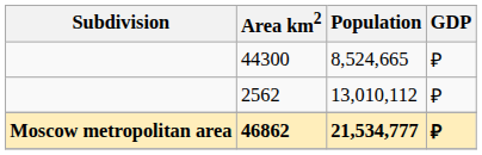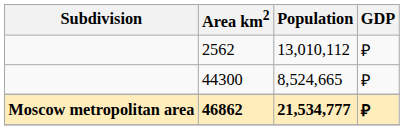 <table class="wikitable">
 <tr>
 <th>Subdivision</th>
 <th>Area km<sup>2</sup></th>
 <th>Population</th>
 <th>GDP</th>
 </tr>
 <tr>
 <td></td>
-<td>44300</td>
-<td>8,524,665</td>
+<td>2562</td>
+<td>13,010,112</td>
 <td>₽</td>
 </tr>
 <tr>
 <td></td>
-<td>2562</td>
-<td>13,010,112</td>
+<td>44300</td>
+<td>8,524,665</td>
 <td>₽</td>
 </tr>
 <tr>
 </tr>
 <tr style="background:#feb;">
 <td><strong>Moscow metropolitan area</strong></td>
 <td><strong>46862</strong></td>
 <td><strong>21,534,777</strong></td>
 <td><strong>₽</strong></td>
 </tr>
 <tr>
 </tr>
 </table>
